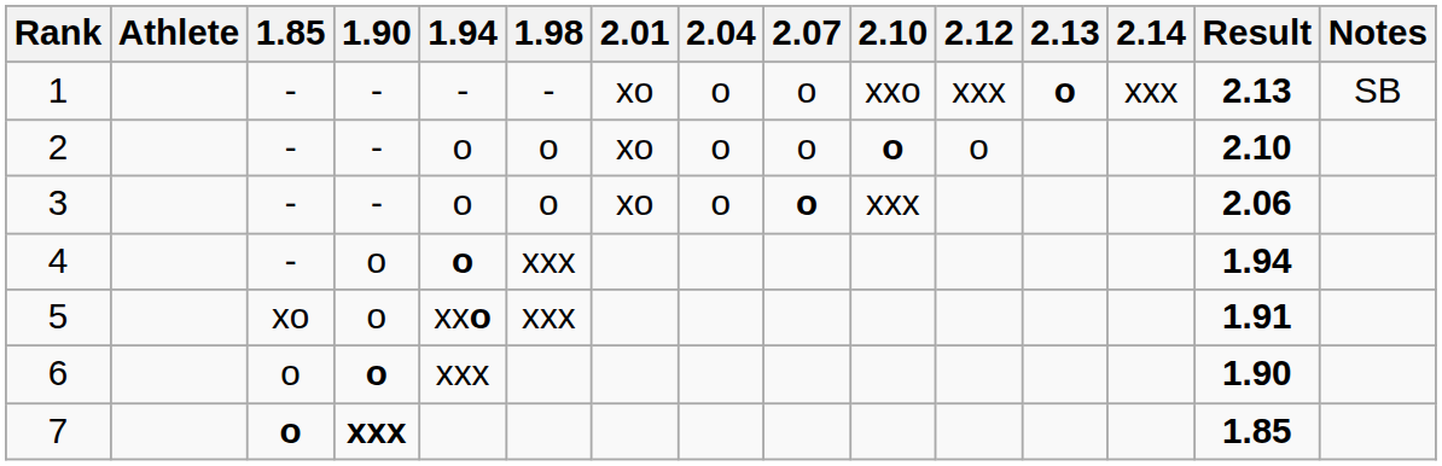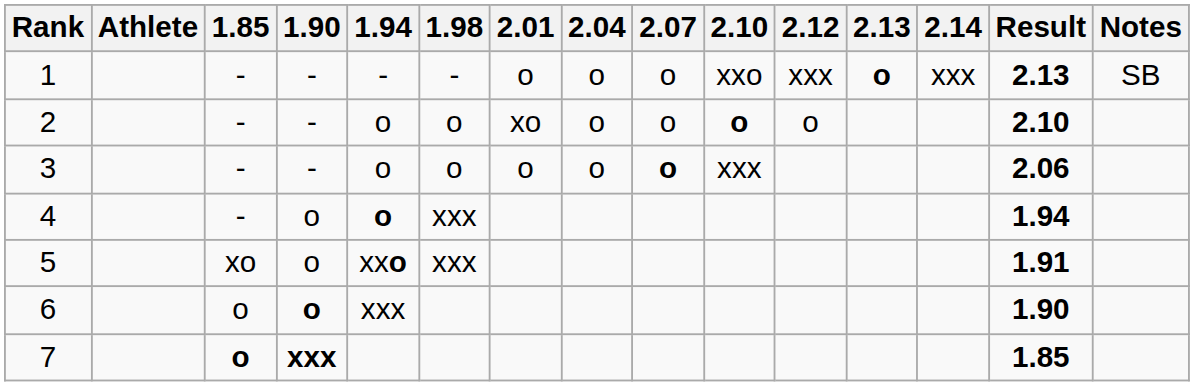 <table class="wikitable sortable" style="text-align:center">
 <tr>
 <th>Rank</th>
 <th>Athlete</th>
 <th>1.85</th>
 <th>1.90</th>
 <th>1.94</th>
 <th>1.98</th>
 <th>2.01</th>
 <th>2.04</th>
 <th>2.07</th>
 <th>2.10</th>
 <th>2.12</th>
 <th>2.13</th>
 <th>2.14</th>
 <th>Result</th>
 <th>Notes</th>
 </tr>
 <tr>
 <td>1</td>
 <td align=left></td>
 <td>-</td>
 <td>-</td>
 <td>-</td>
 <td>-</td>
-<td>xo</td>
+<td>o</td>
 <td>o</td>
 <td>o</td>
 <td>xxo</td>
 <td>xxx</td>
 <td><strong>o</strong></td>
 <td>xxx</td>
 <td><strong>2.13</strong></td>
 <td>SB</td>
 </tr>
 <tr>
 <td>2</td>
 <td align=left></td>
 <td>-</td>
 <td>-</td>
 <td>o</td>
 <td>o</td>
 <td>xo</td>
 <td>o</td>
 <td>o</td>
 <td><strong>o</strong></td>
 <td>o</td>
 <td></td>
 <td></td>
 <td><strong>2.10</strong></td>
 <td></td>
 </tr>
 <tr>
 <td>3</td>
 <td align=left></td>
 <td>-</td>
 <td>-</td>
 <td>o</td>
 <td>o</td>
-<td>xo</td>
+<td>o</td>
 <td>o</td>
 <td><strong>o</strong></td>
 <td>xxx</td>
 <td></td>
 <td></td>
 <td></td>
 <td><strong>2.06</strong></td>
 <td></td>
 </tr>
 <tr>
 <td>4</td>
 <td align=left></td>
 <td>-</td>
 <td>o</td>
 <td><strong>o</strong></td>
 <td>xxx</td>
 <td></td>
 <td></td>
 <td></td>
 <td></td>
 <td></td>
 <td></td>
 <td></td>
 <td><strong>1.94</strong></td>
 <td></td>
 </tr>
 <tr>
 <td>5</td>
 <td align=left></td>
 <td>xo</td>
 <td>o</td>
 <td>xx<strong>o</strong></td>
 <td>xxx</td>
 <td></td>
 <td></td>
 <td></td>
 <td></td>
 <td></td>
 <td></td>
 <td></td>
 <td><strong>1.91</strong></td>
 <td></td>
 </tr>
 <tr>
 <td>6</td>
 <td align=left></td>
 <td>o</td>
 <td><strong>o</strong></td>
 <td>xxx</td>
 <td></td>
 <td></td>
 <td></td>
 <td></td>
 <td></td>
 <td></td>
 <td></td>
 <td></td>
 <td><strong>1.90</strong></td>
 <td></td>
 </tr>
 <tr>
 <td>7</td>
 <td align=left></td>
 <td><strong>o</strong></td>
 <td><strong>xxx</strong></td>
 <td></td>
 <td></td>
 <td></td>
 <td></td>
 <td></td>
 <td></td>
 <td></td>
 <td></td>
 <td></td>
 <td><strong>1.85</strong></td>
 <td></td>
 </tr>
 </table>
